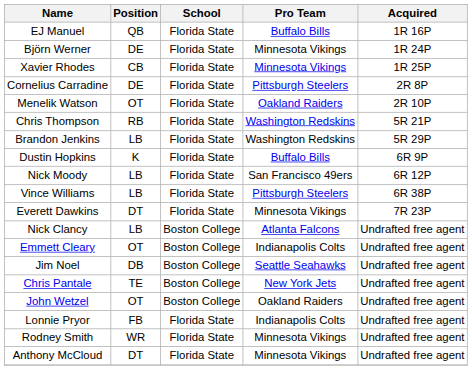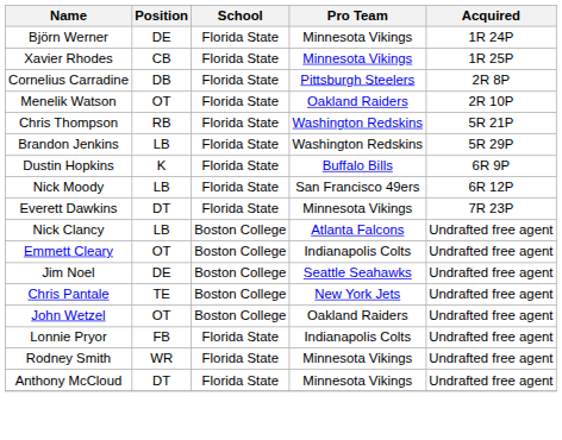 <table class="wikitable sortable" border="1">
 <tr>
 <th>Name</th>
 <th>Position</th>
 <th>School</th>
 <th>Pro Team</th>
 <th>Acquired</th>
-</tr>
-<tr>
-<td style="text-align:center; background:white">EJ Manuel</td>
-<td style="text-align:center; background:white">QB</td>
-<td style="text-align:center; background:white">Florida State</td>
-<td style="text-align:center; background:white"><a href='#'>Buffalo Bills</a></td>
-<td style="text-align:center; background:white">1R 16P</td>
 </tr>
 <tr>
 <td style="text-align:center; background:white">Björn Werner</td>
 <td style="text-align:center; background:white">DE</td>
 <td style="text-align:center; background:white">Florida State</td>
 <td style="text-align:center; background:white">Minnesota Vikings</td>
 <td style="text-align:center; background:white">1R 24P</td>
 </tr>
 <tr>
 <td style="text-align:center; background:white">Xavier Rhodes</td>
 <td style="text-align:center; background:white">CB</td>
 <td style="text-align:center; background:white">Florida State</td>
 <td style="text-align:center; background:white"><a href='#'>Minnesota Vikings</a></td>
 <td style="text-align:center; background:white">1R 25P</td>
 </tr>
 <tr>
 <td style="text-align:center; background:white">Cornelius Carradine</td>
-<td style="text-align:center; background:white">DE</td>
+<td style="text-align:center; background:white">DB</td>
 <td style="text-align:center; background:white">Florida State</td>
 <td style="text-align:center; background:white"><a href='#'>Pittsburgh Steelers</a></td>
 <td style="text-align:center; background:white">2R 8P</td>
 </tr>
 <tr>
 <td style="text-align:center; background:white">Menelik Watson</td>
 <td style="text-align:center; background:white">OT</td>
 <td style="text-align:center; background:white">Florida State</td>
 <td style="text-align:center; background:white"><a href='#'>Oakland Raiders</a></td>
 <td style="text-align:center; background:white">2R 10P</td>
 </tr>
 <tr>
 <td style="text-align:center; background:white">Chris Thompson</td>
 <td style="text-align:center; background:white">RB</td>
 <td style="text-align:center; background:white">Florida State</td>
 <td style="text-align:center; background:white"><a href='#'>Washington Redskins</a></td>
 <td style="text-align:center; background:white">5R 21P</td>
 </tr>
 <tr>
 <td style="text-align:center; background:white">Brandon Jenkins</td>
 <td style="text-align:center; background:white">LB</td>
 <td style="text-align:center; background:white">Florida State</td>
 <td style="text-align:center; background:white">Washington Redskins</td>
 <td style="text-align:center; background:white">5R 29P</td>
 </tr>
 <tr>
 <td style="text-align:center; background:white">Dustin Hopkins</td>
 <td style="text-align:center; background:white">K</td>
 <td style="text-align:center; background:white">Florida State</td>
 <td style="text-align:center; background:white"><a href='#'>Buffalo Bills</a></td>
 <td style="text-align:center; background:white">6R 9P</td>
 </tr>
 <tr>
 <td style="text-align:center; background:white">Nick Moody</td>
 <td style="text-align:center; background:white">LB</td>
 <td style="text-align:center; background:white">Florida State</td>
 <td style="text-align:center; background:white">San Francisco 49ers</td>
 <td style="text-align:center; background:white">6R 12P</td>
 </tr>
 <tr>
-<td style="text-align:center; background:white">Vince Williams</td>
-<td style="text-align:center; background:white">LB</td>
-<td style="text-align:center; background:white">Florida State</td>
-<td style="text-align:center; background:white"><a href='#'>Pittsburgh Steelers</a></td>
-<td style="text-align:center; background:white">6R 38P</td>
-</tr>
-<tr>
 <td style="text-align:center; background:white">Everett Dawkins</td>
 <td style="text-align:center; background:white">DT</td>
 <td style="text-align:center; background:white">Florida State</td>
 <td style="text-align:center; background:white">Minnesota Vikings</td>
 <td style="text-align:center; background:white">7R 23P</td>
 </tr>
 <tr>
 <td style="text-align:center; background:white">Nick Clancy </td>
 <td style="text-align:center; background:white">LB</td>
 <td style="text-align:center; background:white">Boston College</td>
 <td style="text-align:center; background:white"><a href='#'>Atlanta Falcons</a></td>
 <td style="text-align:center; background:white">Undrafted free agent</td>
 </tr>
 <tr>
 <td style="text-align:center; background:white"><a href='#'>Emmett Cleary</a></td>
 <td style="text-align:center; background:white">OT</td>
 <td style="text-align:center; background:white">Boston College</td>
 <td style="text-align:center; background:white">Indianapolis Colts</td>
 <td style="text-align:center; background:white">Undrafted free agent</td>
 </tr>
 <tr>
 <td style="text-align:center; background:white">Jim Noel</td>
-<td style="text-align:center; background:white">DB</td>
+<td style="text-align:center; background:white">DE</td>
 <td style="text-align:center; background:white">Boston College</td>
 <td style="text-align:center; background:white"><a href='#'>Seattle Seahawks</a></td>
 <td style="text-align:center; background:white">Undrafted free agent</td>
 </tr>
 <tr>
 <td style="text-align:center; background:white"><a href='#'>Chris Pantale</a></td>
 <td style="text-align:center; background:white">TE</td>
 <td style="text-align:center; background:white">Boston College</td>
 <td style="text-align:center; background:white"><a href='#'>New York Jets</a></td>
 <td style="text-align:center; background:white">Undrafted free agent</td>
 </tr>
 <tr>
 <td style="text-align:center; background:white"><a href='#'>John Wetzel</a></td>
 <td style="text-align:center; background:white">OT</td>
 <td style="text-align:center; background:white">Boston College</td>
 <td style="text-align:center; background:white">Oakland Raiders</td>
 <td style="text-align:center; background:white">Undrafted free agent</td>
 </tr>
 <tr>
 <td style="text-align:center; background:white">Lonnie Pryor</td>
 <td style="text-align:center; background:white">FB</td>
 <td style="text-align:center; background:white">Florida State</td>
 <td style="text-align:center; background:white">Indianapolis Colts</td>
 <td style="text-align:center; background:white">Undrafted free agent</td>
 </tr>
 <tr>
 <td style="text-align:center; background:white">Rodney Smith</td>
 <td style="text-align:center; background:white">WR</td>
 <td style="text-align:center; background:white">Florida State</td>
 <td style="text-align:center; background:white">Minnesota Vikings</td>
 <td style="text-align:center; background:white">Undrafted free agent</td>
 </tr>
 <tr>
 <td style="text-align:center; background:white">Anthony McCloud</td>
 <td style="text-align:center; background:white">DT</td>
 <td style="text-align:center; background:white">Florida State</td>
 <td style="text-align:center; background:white">Minnesota Vikings</td>
 <td style="text-align:center; background:white">Undrafted free agent</td>
 </tr>
 <tr>
 </tr>
 </table>
